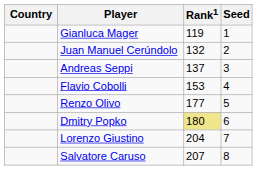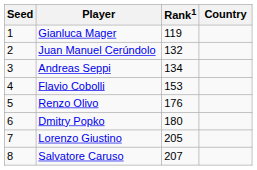 <table class="sortable wikitable">
 <tr>
-<th width="70">Country</th>
+<th>Seed</th>
 <th width="175">Player</th>
 <th>Rank<sup>1</sup></th>
-<th>Seed</th>
+<th width="70">Country</th>
 </tr>
 <tr>
-<td></td>
+<td>1</td>
 <td><a href='#'>Gianluca Mager</a></td>
 <td>119</td>
-<td>1</td>
+<td></td>
 </tr>
 <tr>
-<td></td>
+<td>2</td>
 <td><a href='#'>Juan Manuel Cerúndolo</a></td>
 <td>132</td>
-<td>2</td>
+<td></td>
 </tr>
 <tr>
+<td>3</td>
+<td><a href='#'>Andreas Seppi</a></td>
+<td>134</td>
 <td></td>
-<td><a href='#'>Andreas Seppi</a></td>
-<td>137</td>
-<td>3</td>
 </tr>
 <tr>
-<td></td>
+<td>4</td>
 <td><a href='#'>Flavio Cobolli</a></td>
 <td>153</td>
-<td>4</td>
+<td></td>
 </tr>
 <tr>
+<td>5</td>
+<td><a href='#'>Renzo Olivo</a></td>
+<td>176</td>
 <td></td>
-<td><a href='#'>Renzo Olivo</a></td>
-<td>177</td>
-<td>5</td>
 </tr>
 <tr>
+<td>6</td>
+<td><a href='#'>Dmitry Popko</a></td>
+<td>180</td>
 <td></td>
-<td><a href='#'>Dmitry Popko</a></td>
-<td style="background: khaki;">180</td>
-<td>6</td>
 </tr>
 <tr>
+<td>7</td>
+<td><a href='#'>Lorenzo Giustino</a></td>
+<td>205</td>
 <td></td>
-<td><a href='#'>Lorenzo Giustino</a></td>
-<td>204</td>
-<td>7</td>
 </tr>
 <tr>
-<td></td>
+<td>8</td>
 <td><a href='#'>Salvatore Caruso</a></td>
 <td>207</td>
-<td>8</td>
+<td></td>
 </tr>
 </table>
